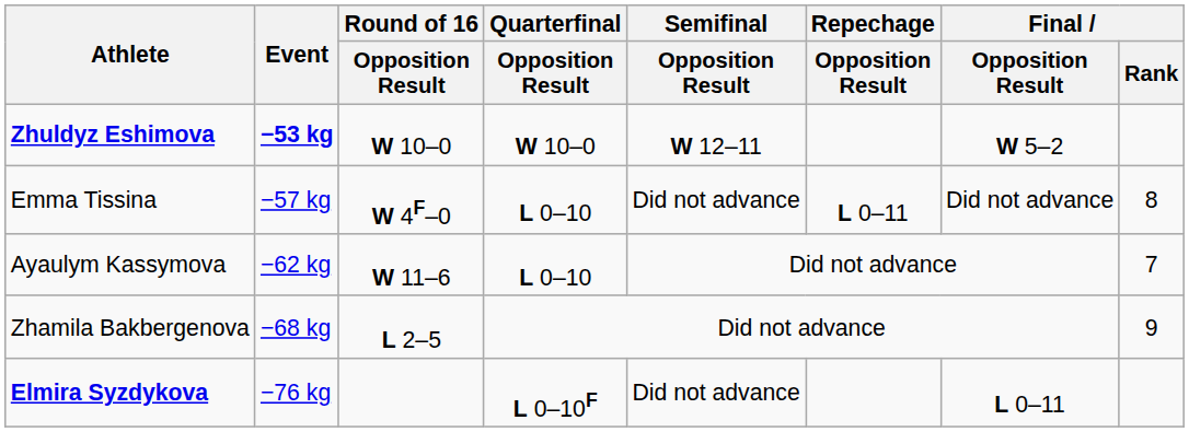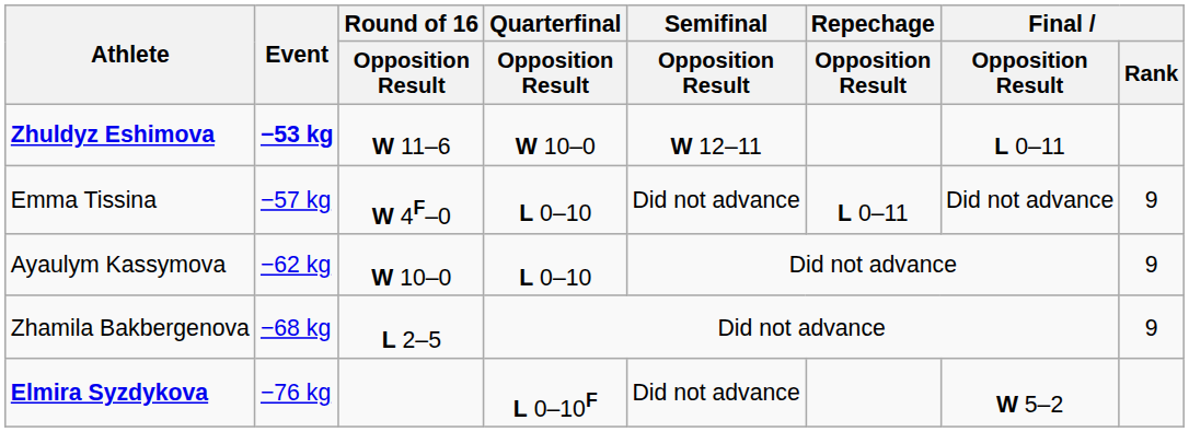 <table class=wikitable style=font-size:85%;text-align:center>
 <tr>
 <th rowspan="2">Athlete</th>
 <th rowspan="2">Event</th>
 <th>Round of 16</th>
 <th>Quarterfinal</th>
 <th>Semifinal</th>
 <th>Repechage</th>
 <th colspan=2>Final / </th>
 </tr>
 <tr style="font-size: 95%">
 <th>Opposition<br>Result</th>
 <th>Opposition<br>Result</th>
 <th>Opposition<br>Result</th>
 <th>Opposition<br>Result</th>
 <th>Opposition<br>Result</th>
 <th>Rank</th>
 </tr>
 <tr>
 <td align=left><strong><a href='#'>Zhuldyz Eshimova</a></strong></td>
 <td align=left><strong><a href='#'>−53 kg</a></strong></td>
-<td><br><strong>W</strong> 10–0</td>
+<td><br><strong>W</strong> 11–6</td>
 <td><br><strong>W</strong> 10–0</td>
 <td><br><strong>W</strong> 12–11</td>
 <td></td>
-<td><br><strong>W</strong> 5–2</td>
+<td><br><strong>L</strong> 0–11</td>
 <td></td>
 </tr>
 <tr>
 <td align=left>Emma Tissina</td>
 <td align=left><a href='#'>−57 kg</a></td>
 <td><br><strong>W</strong> 4<sup><strong>F</strong></sup>–0</td>
 <td><br><strong>L</strong> 0–10</td>
 <td>Did not advance</td>
 <td><br><strong>L</strong> 0–11</td>
 <td>Did not advance</td>
-<td>8</td>
+<td>9</td>
 </tr>
 <tr>
 <td align=left>Ayaulym Kassymova</td>
 <td align=left><a href='#'>−62 kg</a></td>
-<td><br><strong>W</strong> 11–6</td>
+<td><br><strong>W</strong> 10–0</td>
 <td><br><strong>L</strong> 0–10</td>
 <td colspan=3>Did not advance</td>
-<td>7</td>
+<td>9</td>
 </tr>
 <tr>
 <td align=left>Zhamila Bakbergenova</td>
 <td align=left><a href='#'>−68 kg</a></td>
 <td><br><strong>L</strong> 2–5</td>
 <td colspan=4>Did not advance</td>
 <td>9</td>
 </tr>
 <tr>
 <td align=left><strong><a href='#'>Elmira Syzdykova</a></strong></td>
 <td align=left><a href='#'>−76 kg</a></td>
 <td></td>
 <td><br><strong>L</strong> 0–10<sup><strong>F</strong></sup></td>
 <td>Did not advance</td>
 <td></td>
-<td><br><strong>L</strong> 0–11</td>
+<td><br><strong>W</strong> 5–2</td>
 <td></td>
 </tr>
 </table>
